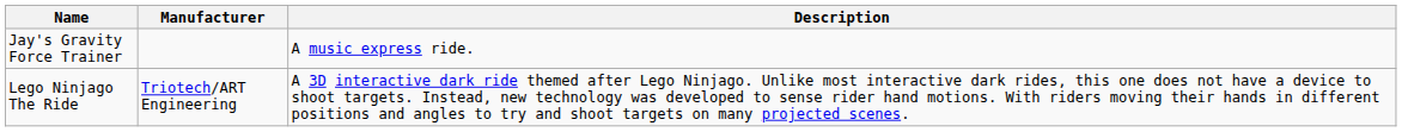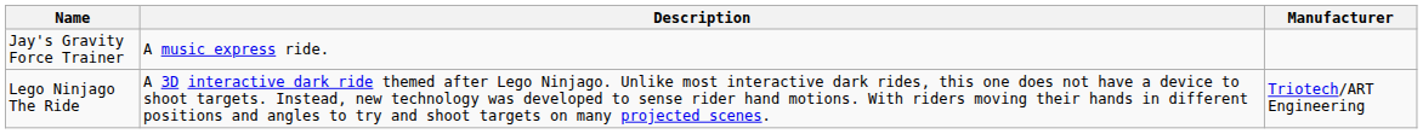 <table class="wikitable">
 <tr>
 <th>Name</th>
+<th>Description</th>
 <th>Manufacturer</th>
-<th>Description</th>
 </tr>
 <tr>
 <td>Jay's Gravity Force Trainer</td>
+<td>A <a href='#'>music express</a> ride.</td>
 <td></td>
-<td>A <a href='#'>music express</a> ride.</td>
 </tr>
 <tr>
 <td>Lego Ninjago The Ride</td>
+<td>A <a href='#'>3D</a> <a href='#'>interactive dark ride</a> themed after Lego Ninjago. Unlike most interactive dark rides, this one does not have a device to shoot targets. Instead, new technology was developed to sense rider hand motions. With riders moving their hands in different positions and angles to try and shoot targets on many <a href='#'>projected scenes</a>.</td>
 <td><a href='#'>Triotech</a>/ART Engineering</td>
-<td>A <a href='#'>3D</a> <a href='#'>interactive dark ride</a> themed after Lego Ninjago. Unlike most interactive dark rides, this one does not have a device to shoot targets. Instead, new technology was developed to sense rider hand motions. With riders moving their hands in different positions and angles to try and shoot targets on many <a href='#'>projected scenes</a>.</td>
 </tr>
 </table>
